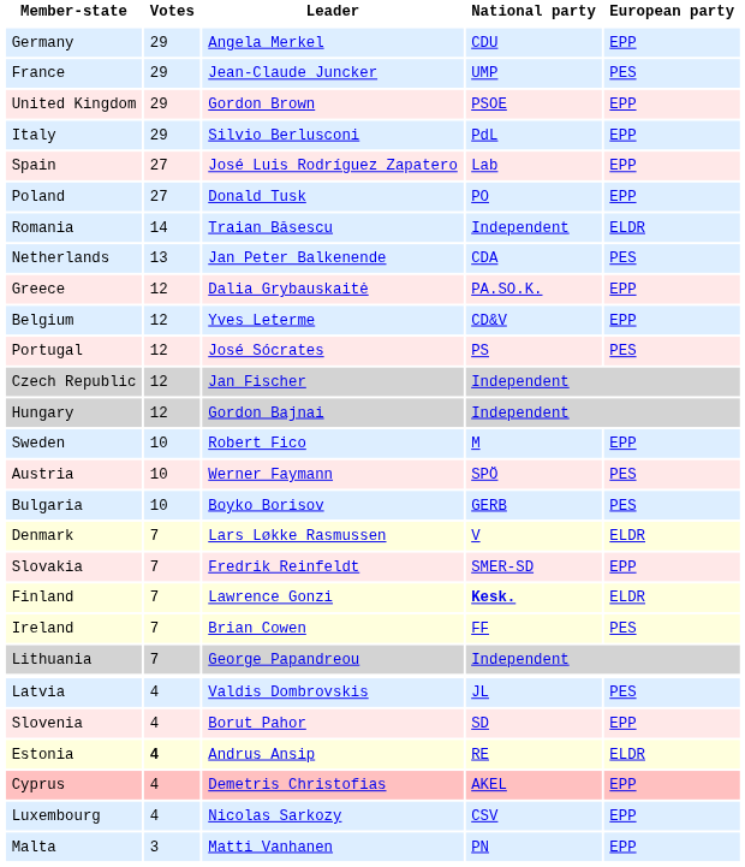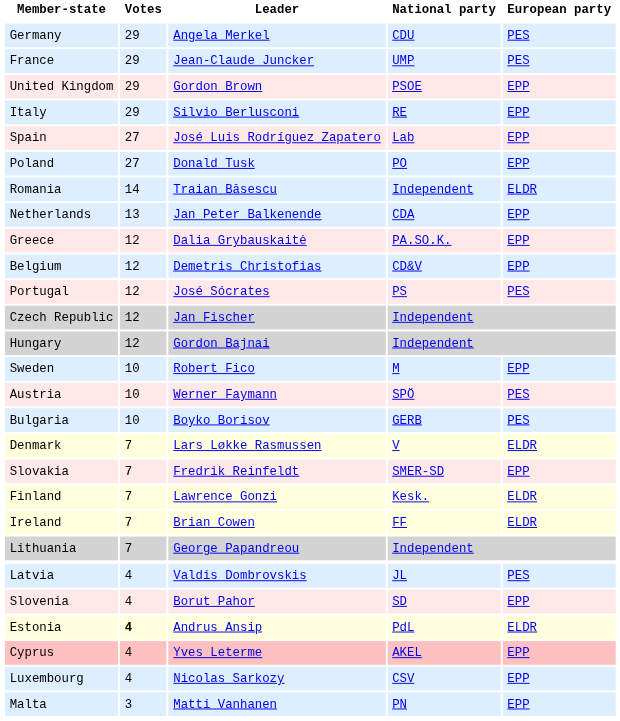 <table border=0 cellpadding=5 cellspacing=2>
 <tr ----bgcolor=lightgrey>
 <th>Member-state</th>
 <th>Votes</th>
 <th>Leader</th>
 <th>National party</th>
 <th>European party</th>
 </tr>
 <tr ---- bgcolor=#DDEEFF>
 <td>Germany</td>
 <td>29</td>
 <td><a href='#'>Angela Merkel</a></td>
 <td><a href='#'>CDU</a></td>
-<td><a href='#'>EPP</a></td>
+<td><a href='#'>PES</a></td>
 </tr>
 <tr ---- bgcolor=#DDEEFF>
 <td>France</td>
 <td>29</td>
 <td><a href='#'>Jean-Claude Juncker</a></td>
 <td><a href='#'>UMP</a></td>
 <td><a href='#'>PES</a></td>
 </tr>
 <tr ---- bgcolor=#FFE8E8>
 <td>United Kingdom</td>
 <td>29</td>
 <td><a href='#'>Gordon Brown</a></td>
 <td><a href='#'>PSOE</a></td>
 <td><a href='#'>EPP</a></td>
 </tr>
 <tr ---- bgcolor=#DDEEFF>
 <td>Italy</td>
 <td>29</td>
 <td><a href='#'>Silvio Berlusconi</a></td>
-<td><a href='#'>PdL</a></td>
+<td><a href='#'>RE</a></td>
 <td><a href='#'>EPP</a></td>
 </tr>
 <tr ---- bgcolor=#FFE8E8>
 <td>Spain</td>
 <td>27</td>
 <td><a href='#'>José Luis Rodríguez Zapatero</a></td>
 <td><a href='#'>Lab</a></td>
 <td><a href='#'>EPP</a></td>
 </tr>
 <tr ---- bgcolor=#DDEEFF>
 <td>Poland</td>
 <td>27</td>
 <td><a href='#'>Donald Tusk</a></td>
 <td><a href='#'>PO</a></td>
 <td><a href='#'>EPP</a></td>
 </tr>
 <tr ---- bgcolor=#DDEEFF>
 <td>Romania</td>
 <td>14</td>
 <td><a href='#'>Traian Băsescu</a></td>
 <td><a href='#'>Independent</a></td>
 <td><a href='#'>ELDR</a></td>
 </tr>
 <tr ---- bgcolor=#DDEEFF>
 <td>Netherlands</td>
 <td>13</td>
 <td><a href='#'>Jan Peter Balkenende</a></td>
 <td><a href='#'>CDA</a></td>
-<td><a href='#'>PES</a></td>
+<td><a href='#'>EPP</a></td>
 </tr>
 <tr ---- bgcolor=#FFE8E8>
 <td>Greece</td>
 <td>12</td>
 <td><a href='#'>Dalia Grybauskaitė</a></td>
 <td><a href='#'>PA.SO.K.</a></td>
 <td><a href='#'>EPP</a></td>
 </tr>
 <tr ---- bgcolor=#DDEEFF>
 <td>Belgium</td>
 <td>12</td>
-<td><a href='#'>Yves Leterme</a></td>
+<td><a href='#'>Demetris Christofias</a></td>
 <td><a href='#'>CD&V</a></td>
 <td><a href='#'>EPP</a></td>
 </tr>
 <tr ---- bgcolor=#FFE8E8>
 <td>Portugal</td>
 <td>12</td>
 <td><a href='#'>José Sócrates</a></td>
 <td><a href='#'>PS</a></td>
 <td><a href='#'>PES</a></td>
 </tr>
 <tr ---- bgcolor=lightgray>
 <td>Czech Republic</td>
 <td>12</td>
 <td><a href='#'>Jan Fischer</a></td>
 <td colspan="2"><a href='#'>Independent</a></td>
 </tr>
 <tr ---- bgcolor=lightgray>
 <td>Hungary</td>
 <td>12</td>
 <td><a href='#'>Gordon Bajnai</a></td>
 <td colspan="2"><a href='#'>Independent</a></td>
 </tr>
 <tr ---- bgcolor=#DDEEFF>
 <td>Sweden</td>
 <td>10</td>
 <td><a href='#'>Robert Fico</a></td>
 <td><a href='#'>M</a></td>
 <td><a href='#'>EPP</a></td>
 </tr>
 <tr ---- bgcolor=#FFE8E8>
 <td>Austria</td>
 <td>10</td>
 <td><a href='#'>Werner Faymann</a></td>
 <td><a href='#'>SPÖ</a></td>
 <td><a href='#'>PES</a></td>
 </tr>
 <tr ---- bgcolor=#DDEEFF>
 <td>Bulgaria</td>
 <td>10</td>
 <td><a href='#'>Boyko Borisov</a></td>
 <td><a href='#'>GERB</a></td>
 <td><a href='#'>PES</a></td>
 </tr>
 <tr ---- bgcolor=#FFFFDD>
 <td>Denmark</td>
 <td>7</td>
 <td><a href='#'>Lars Løkke Rasmussen</a></td>
 <td><a href='#'>V</a></td>
 <td><a href='#'>ELDR</a></td>
 </tr>
 <tr ---- bgcolor=#FFE8E8>
 <td>Slovakia</td>
 <td>7</td>
 <td><a href='#'>Fredrik Reinfeldt</a></td>
 <td><a href='#'>SMER-SD</a></td>
 <td><a href='#'>EPP</a></td>
 </tr>
 <tr ---- bgcolor=#FFFFDD>
 <td>Finland</td>
 <td>7</td>
 <td><a href='#'>Lawrence Gonzi</a></td>
-<td><strong><a href='#'>Kesk.</a></strong></td>
+<td><a href='#'>Kesk.</a></td>
 <td><a href='#'>ELDR</a></td>
 </tr>
 <tr ---- bgcolor=#FFFFDD>
 <td>Ireland</td>
 <td>7</td>
 <td><a href='#'>Brian Cowen</a></td>
 <td><a href='#'>FF</a></td>
-<td><a href='#'>PES</a></td>
+<td><a href='#'>ELDR</a></td>
 </tr>
 <tr ---- bgcolor=lightgrey>
 <td>Lithuania</td>
 <td>7</td>
 <td><a href='#'>George Papandreou</a></td>
 <td colspan=2><a href='#'>Independent</a></td>
 </tr>
 <tr ---- bgcolor=#DDEEFF>
 </tr>
 <tr ---- bgcolor=#DDEEFF>
 <td>Latvia</td>
 <td>4</td>
 <td><a href='#'>Valdis Dombrovskis</a></td>
 <td><a href='#'>JL</a></td>
 <td><a href='#'>PES</a></td>
 </tr>
 <tr ---- bgcolor=#FFE8E8>
 <td>Slovenia</td>
 <td>4</td>
 <td><a href='#'>Borut Pahor</a></td>
 <td><a href='#'>SD</a></td>
 <td><a href='#'>EPP</a></td>
 </tr>
 <tr ---- bgcolor=#FFFFDD>
 <td>Estonia</td>
 <td><strong>4</strong></td>
 <td><a href='#'>Andrus Ansip</a></td>
-<td><a href='#'>RE</a></td>
+<td><a href='#'>PdL</a></td>
 <td><a href='#'>ELDR</a></td>
 </tr>
 <tr ---- bgcolor=#FFC0C0>
 <td>Cyprus</td>
 <td>4</td>
-<td><a href='#'>Demetris Christofias</a></td>
+<td><a href='#'>Yves Leterme</a></td>
 <td><a href='#'>AKEL</a></td>
 <td><a href='#'>EPP</a></td>
 </tr>
 <tr ---- bgcolor=#DDEEFF>
 <td>Luxembourg</td>
 <td>4</td>
 <td><a href='#'>Nicolas Sarkozy</a></td>
 <td><a href='#'>CSV</a></td>
 <td><a href='#'>EPP</a></td>
 </tr>
 <tr ---- bgcolor=#DDEEFF>
 <td>Malta</td>
 <td>3</td>
 <td><a href='#'>Matti Vanhanen</a></td>
 <td><a href='#'>PN</a></td>
 <td><a href='#'>EPP</a></td>
 </tr>
 </table>
